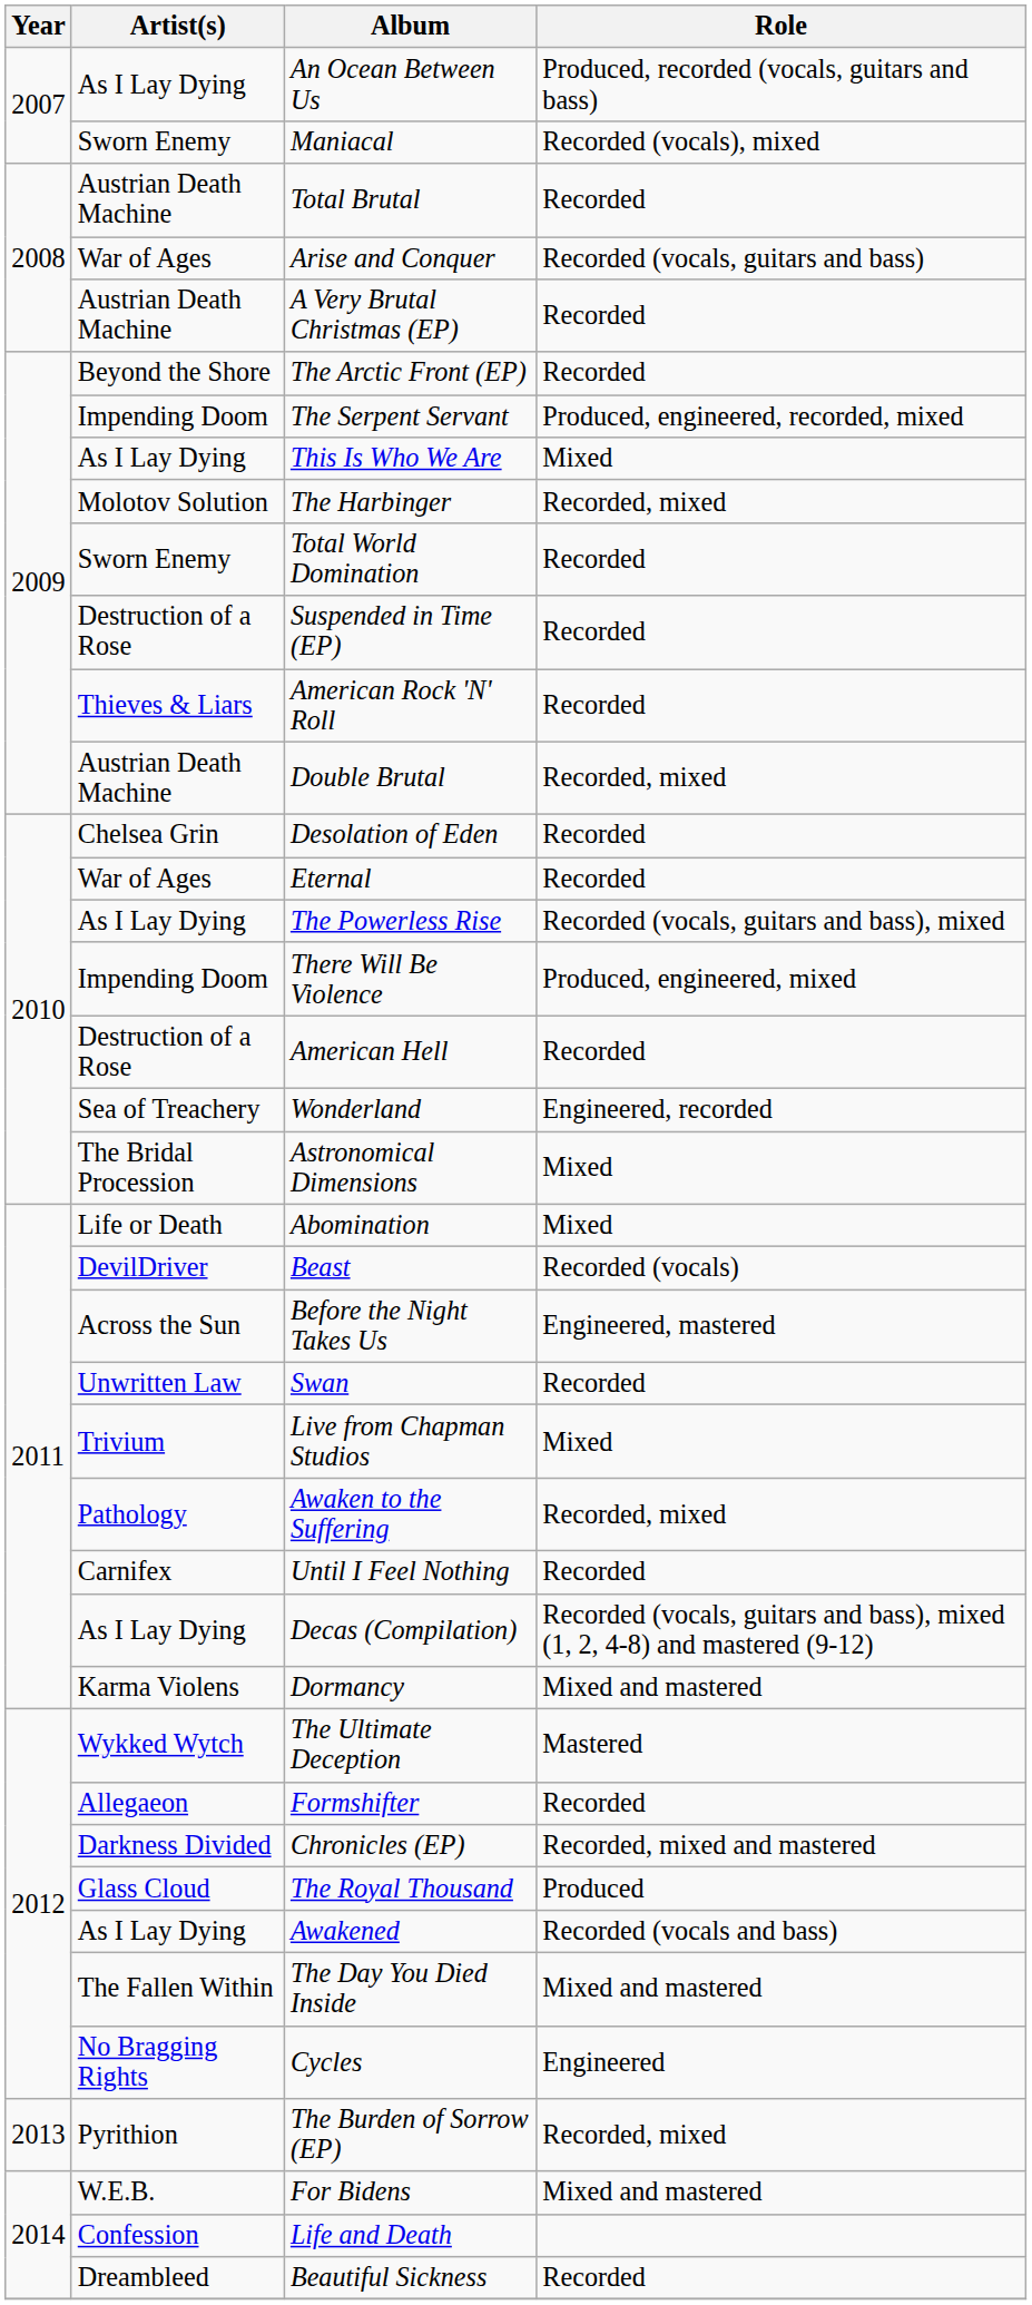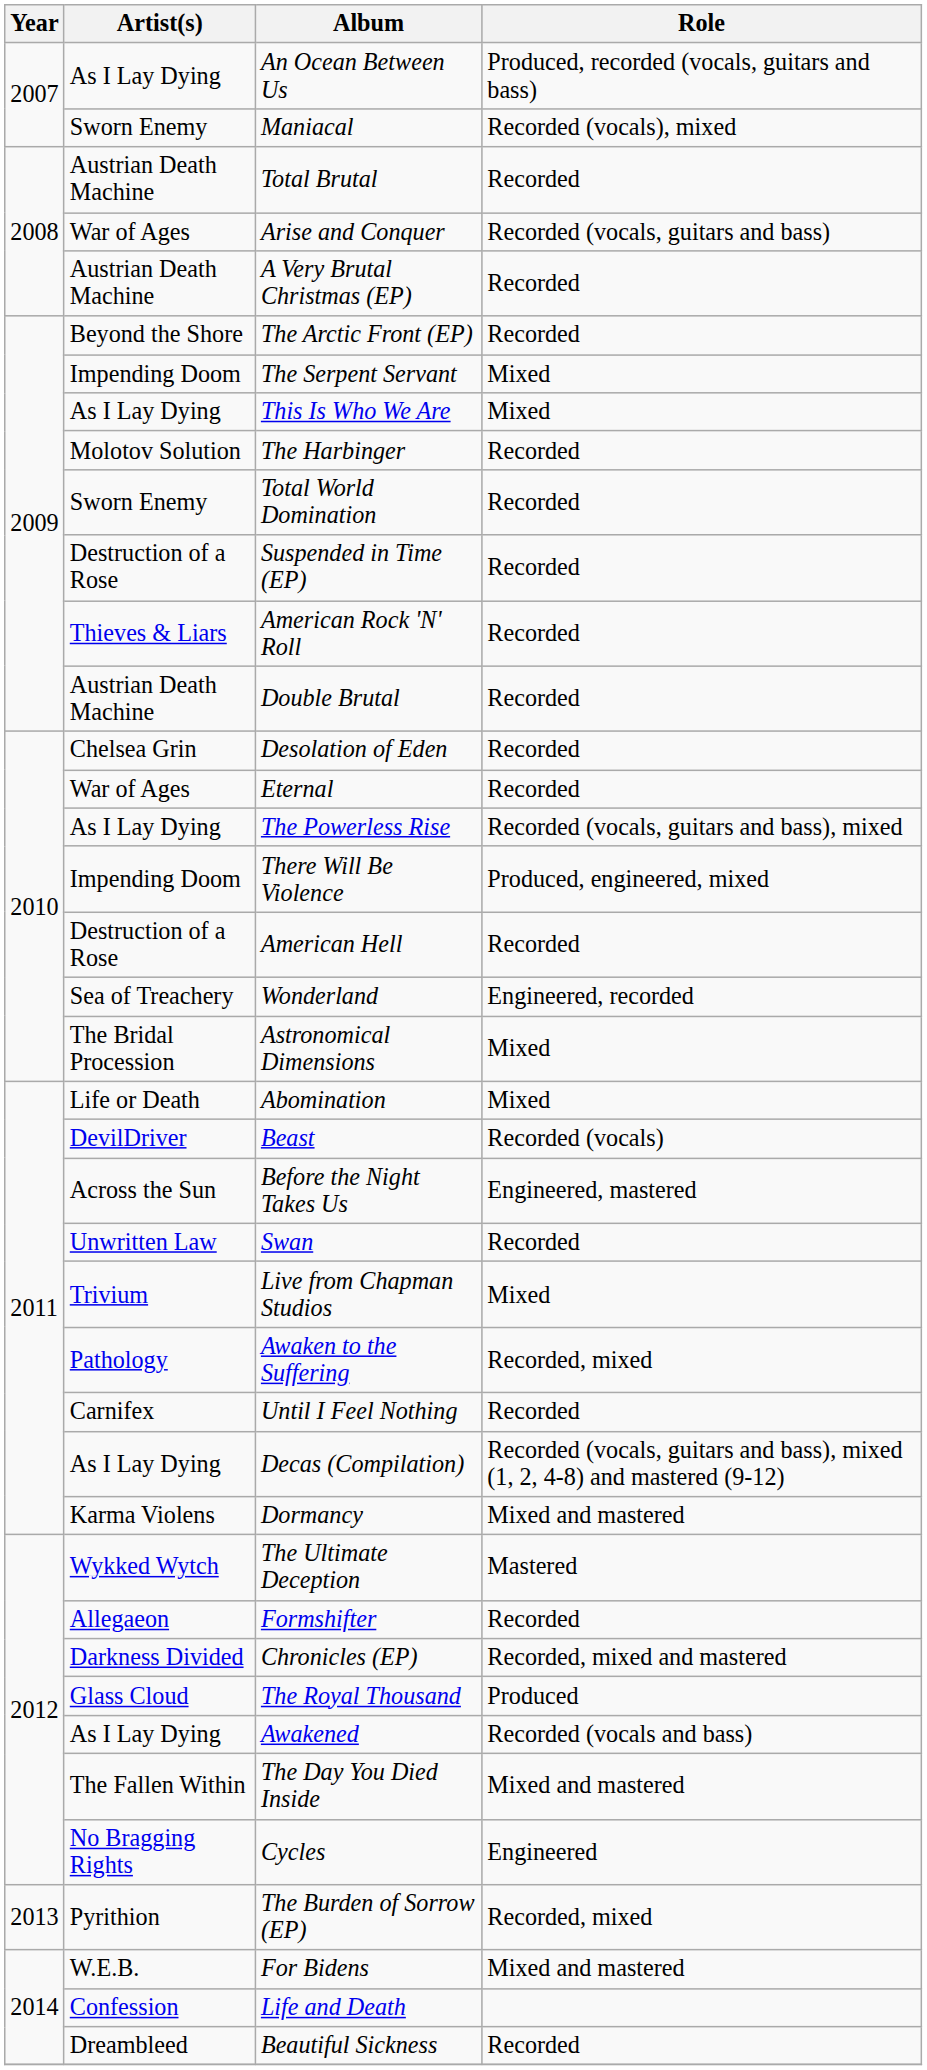 <table class="wikitable sortable">
 <tr>
 <th>Year</th>
 <th>Artist(s)</th>
 <th>Album</th>
 <th>Role</th>
 </tr>
 <tr>
 <td rowspan="2">2007</td>
 <td>As I Lay Dying</td>
 <td><em>An Ocean Between Us</em></td>
 <td>Produced, recorded (vocals, guitars and bass)</td>
 </tr>
 <tr>
 <td>Sworn Enemy</td>
 <td><em>Maniacal</em></td>
 <td>Recorded (vocals), mixed</td>
 </tr>
 <tr>
 <td rowspan="3">2008</td>
 <td>Austrian Death Machine</td>
 <td><em>Total Brutal</em></td>
 <td>Recorded</td>
 </tr>
 <tr>
 <td>War of Ages</td>
 <td><em>Arise and Conquer</em></td>
 <td>Recorded (vocals, guitars and bass)</td>
 </tr>
 <tr>
 <td>Austrian Death Machine</td>
 <td><em>A Very Brutal Christmas (EP)</em></td>
 <td>Recorded</td>
 </tr>
 <tr>
 <td rowspan="8">2009</td>
 <td>Beyond the Shore</td>
 <td><em>The Arctic Front (EP)</em></td>
 <td>Recorded</td>
 </tr>
 <tr>
 <td>Impending Doom</td>
 <td><em>The Serpent Servant</em></td>
-<td>Produced, engineered, recorded, mixed</td>
+<td>Mixed</td>
 </tr>
 <tr>
 <td>As I Lay Dying</td>
 <td><em><a href='#'>This Is Who We Are</a></em></td>
 <td>Mixed</td>
 </tr>
 <tr>
 <td>Molotov Solution</td>
 <td><em>The Harbinger</em></td>
-<td>Recorded, mixed</td>
+<td>Recorded</td>
 </tr>
 <tr>
 <td>Sworn Enemy</td>
 <td><em>Total World Domination</em></td>
 <td>Recorded</td>
 </tr>
 <tr>
 <td>Destruction of a Rose</td>
 <td><em>Suspended in Time (EP)</em></td>
 <td>Recorded</td>
 </tr>
 <tr>
 <td><a href='#'>Thieves & Liars</a></td>
 <td><em>American Rock 'N' Roll</em></td>
 <td>Recorded</td>
 </tr>
 <tr>
 <td>Austrian Death Machine</td>
 <td><em>Double Brutal</em></td>
-<td>Recorded, mixed</td>
+<td>Recorded</td>
 </tr>
 <tr>
 <td rowspan="7">2010</td>
 <td>Chelsea Grin</td>
 <td><em>Desolation of Eden</em></td>
 <td>Recorded</td>
 </tr>
 <tr>
 <td>War of Ages</td>
 <td><em>Eternal</em></td>
 <td>Recorded</td>
 </tr>
 <tr>
 <td>As I Lay Dying</td>
 <td><em><a href='#'>The Powerless Rise</a></em></td>
 <td>Recorded (vocals, guitars and bass), mixed</td>
 </tr>
 <tr>
 <td>Impending Doom</td>
 <td><em>There Will Be Violence</em></td>
 <td>Produced, engineered, mixed</td>
 </tr>
 <tr>
 <td>Destruction of a Rose</td>
 <td><em>American Hell</em></td>
 <td>Recorded</td>
 </tr>
 <tr>
 <td>Sea of Treachery</td>
 <td><em>Wonderland</em></td>
 <td>Engineered, recorded</td>
 </tr>
 <tr>
 <td>The Bridal Procession</td>
 <td><em>Astronomical Dimensions</em></td>
 <td>Mixed</td>
 </tr>
 <tr>
 <td rowspan="9">2011</td>
 <td>Life or Death</td>
 <td><em>Abomination</em></td>
 <td>Mixed</td>
 </tr>
 <tr>
 <td><a href='#'>DevilDriver</a></td>
 <td><em><a href='#'>Beast</a></em></td>
 <td>Recorded (vocals)</td>
 </tr>
 <tr>
 <td>Across the Sun</td>
 <td><em>Before the Night Takes Us</em></td>
 <td>Engineered, mastered</td>
 </tr>
 <tr>
 <td><a href='#'>Unwritten Law</a></td>
 <td><em><a href='#'>Swan</a></em></td>
 <td>Recorded</td>
 </tr>
 <tr>
 <td><a href='#'>Trivium</a></td>
 <td><em>Live from Chapman Studios</em></td>
 <td>Mixed</td>
 </tr>
 <tr>
 <td><a href='#'>Pathology</a></td>
 <td><em><a href='#'>Awaken to the Suffering</a></em></td>
 <td>Recorded, mixed</td>
 </tr>
 <tr>
 <td>Carnifex</td>
 <td><em>Until I Feel Nothing</em></td>
 <td>Recorded</td>
 </tr>
 <tr>
 <td>As I Lay Dying</td>
 <td><em>Decas (Compilation)</em></td>
 <td>Recorded (vocals, guitars and bass), mixed (1, 2, 4-8) and mastered (9-12)</td>
 </tr>
 <tr>
 <td>Karma Violens</td>
 <td><em>Dormancy</em></td>
 <td>Mixed and mastered</td>
 </tr>
 <tr>
 <td rowspan="7">2012</td>
 <td><a href='#'>Wykked Wytch</a></td>
 <td><em>The Ultimate Deception</em></td>
 <td>Mastered</td>
 </tr>
 <tr>
 <td><a href='#'>Allegaeon</a></td>
 <td><em><a href='#'>Formshifter</a></em></td>
 <td>Recorded</td>
 </tr>
 <tr>
 <td><a href='#'>Darkness Divided</a></td>
 <td><em>Chronicles (EP)</em></td>
 <td>Recorded, mixed and mastered</td>
 </tr>
 <tr>
 <td><a href='#'>Glass Cloud</a></td>
 <td><em><a href='#'>The Royal Thousand</a></em></td>
 <td>Produced</td>
 </tr>
 <tr>
 <td>As I Lay Dying</td>
 <td><em><a href='#'>Awakened</a></em></td>
 <td>Recorded (vocals and bass)</td>
 </tr>
 <tr>
 <td>The Fallen Within</td>
 <td><em>The Day You Died Inside</em></td>
 <td>Mixed and mastered</td>
 </tr>
 <tr>
 <td><a href='#'>No Bragging Rights</a></td>
 <td><em>Cycles</em></td>
 <td>Engineered</td>
 </tr>
 <tr>
 <td rowspan="1">2013</td>
 <td>Pyrithion</td>
 <td><em>The Burden of Sorrow (EP)</em></td>
 <td>Recorded, mixed</td>
 </tr>
 <tr>
 <td rowspan="3">2014</td>
 <td>W.E.B.</td>
 <td><em>For Bidens</em></td>
 <td>Mixed and mastered</td>
 </tr>
 <tr>
 <td><a href='#'>Confession</a></td>
 <td><em><a href='#'>Life and Death</a></em></td>
 <td></td>
 </tr>
 <tr>
 <td>Dreambleed</td>
 <td><em>Beautiful Sickness</em></td>
 <td>Recorded</td>
 </tr>
 <tr>
 </tr>
 </table>
